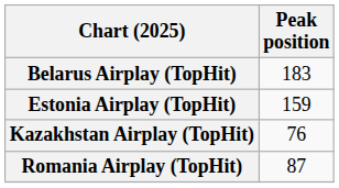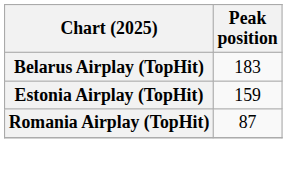 <table class="wikitable sortable plainrowheaders" style="text-align:center">
 <tr>
 <th scope="col">Chart (2025)</th>
 <th scope="col">Peak<br>position</th>
 </tr>
 <tr>
 <th scope="row">Belarus Airplay (TopHit)</th>
 <td>183</td>
 </tr>
 <tr>
 <th scope="row">Estonia Airplay (TopHit)</th>
 <td>159</td>
 </tr>
 <tr>
-<th scope="row">Kazakhstan Airplay (TopHit)</th>
-<td>76</td>
-</tr>
-<tr>
 <th scope="row">Romania Airplay (TopHit)</th>
 <td>87</td>
 </tr>
 <tr>
 </tr>
 </table>
